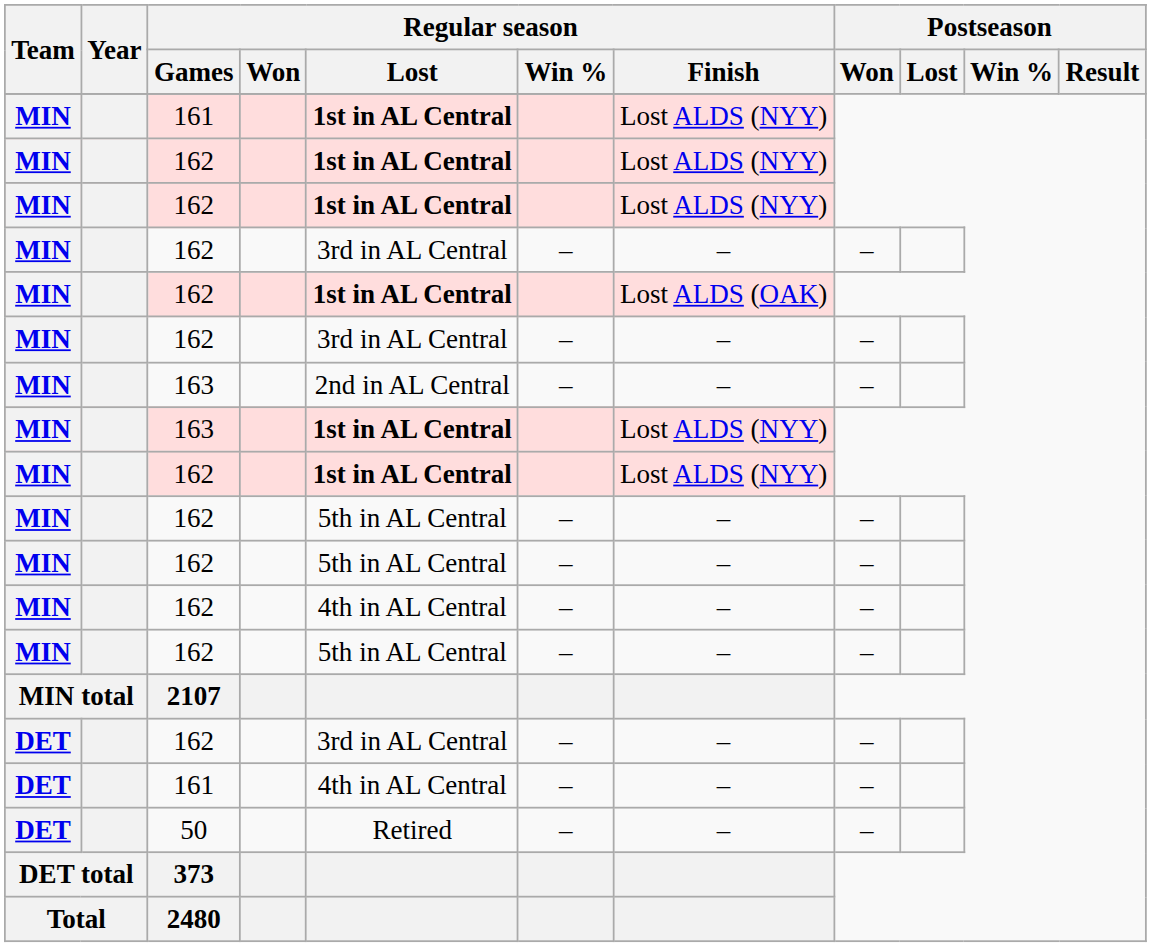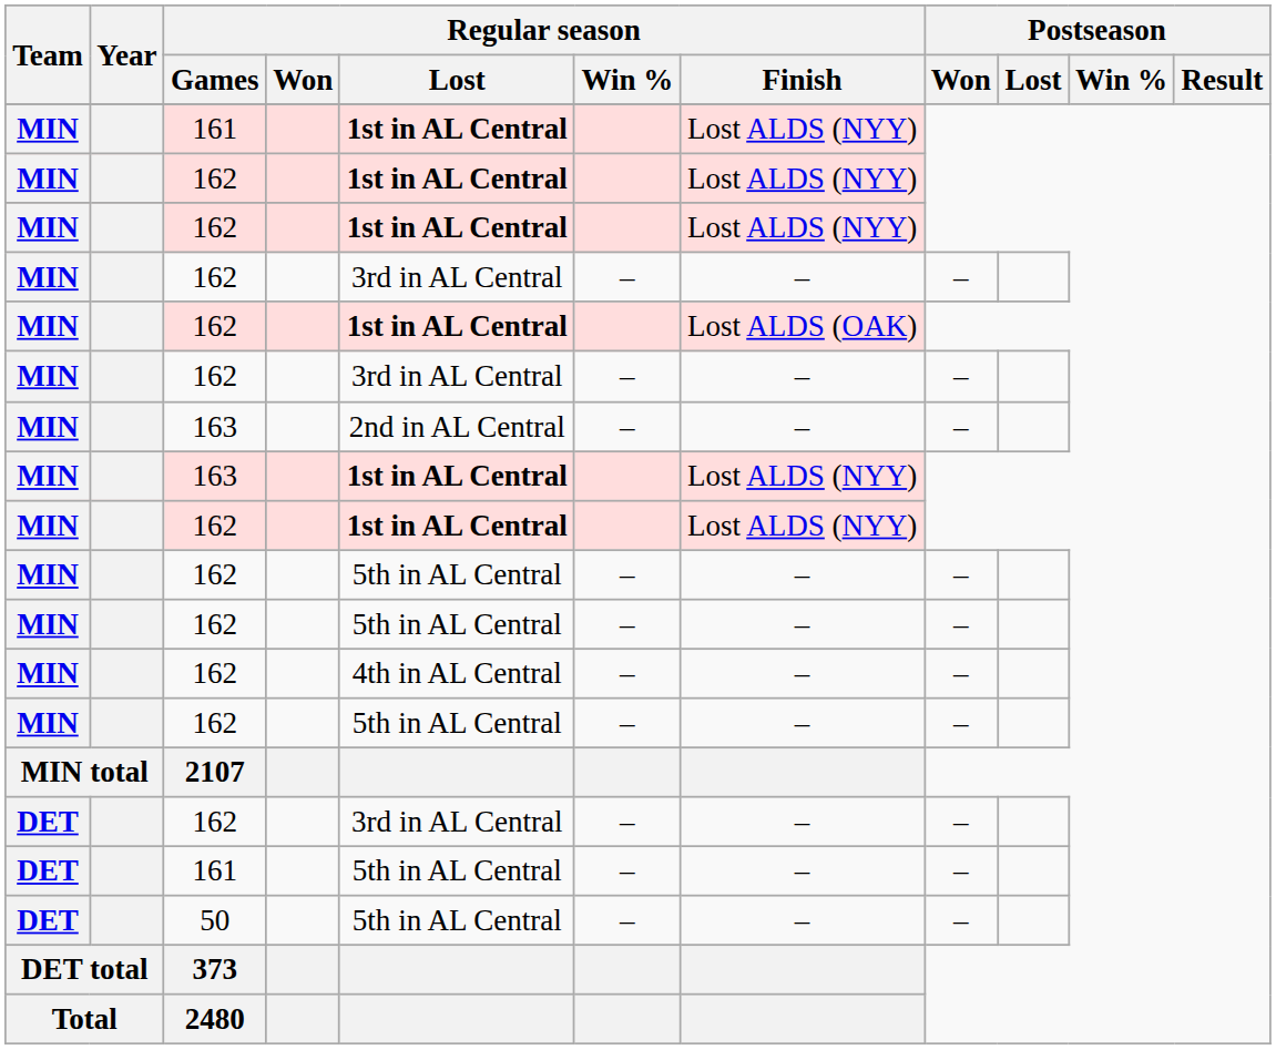 <table class="wikitable" style="font-size: 95%; text-align:center;">
 <tr>
 <th rowspan="2">Team</th>
 <th rowspan="2">Year</th>
 <th colspan="5">Regular season</th>
 <th colspan="4">Postseason</th>
 </tr>
 <tr>
 <th>Games</th>
 <th>Won</th>
 <th>Lost</th>
 <th>Win %</th>
 <th>Finish</th>
 <th>Won</th>
 <th>Lost</th>
 <th>Win %</th>
 <th>Result</th>
 </tr>
 <tr>
 </tr>
 <tr style="background:#fdd">
 <th><a href='#'>MIN</a></th>
 <th></th>
 <td>161</td>
 <td></td>
 <td><strong>1st in AL Central</strong></td>
 <td></td>
 <td>Lost <a href='#'>ALDS</a> (<a href='#'>NYY</a>)</td>
 </tr>
 <tr style="background:#fdd">
 <th><a href='#'>MIN</a></th>
 <th></th>
 <td>162</td>
 <td></td>
 <td><strong>1st in AL Central</strong></td>
 <td></td>
 <td>Lost <a href='#'>ALDS</a> (<a href='#'>NYY</a>)</td>
 </tr>
 <tr style="background:#fdd">
 <th><a href='#'>MIN</a></th>
 <th></th>
 <td>162</td>
 <td></td>
 <td><strong>1st in AL Central</strong></td>
 <td></td>
 <td>Lost <a href='#'>ALDS</a> (<a href='#'>NYY</a>)</td>
 </tr>
 <tr>
 <th><a href='#'>MIN</a></th>
 <th></th>
 <td>162</td>
 <td></td>
 <td>3rd in AL Central</td>
 <td>–</td>
 <td>–</td>
 <td>–</td>
 <td></td>
 </tr>
 <tr style="background:#fdd">
 <th><a href='#'>MIN</a></th>
 <th></th>
 <td>162</td>
 <td></td>
 <td><strong>1st in AL Central</strong></td>
 <td></td>
 <td>Lost <a href='#'>ALDS</a> (<a href='#'>OAK</a>)</td>
 </tr>
 <tr>
 <th><a href='#'>MIN</a></th>
 <th></th>
 <td>162</td>
 <td></td>
 <td>3rd in AL Central</td>
 <td>–</td>
 <td>–</td>
 <td>–</td>
 <td></td>
 </tr>
 <tr>
 <th><a href='#'>MIN</a></th>
 <th></th>
 <td>163</td>
 <td></td>
 <td>2nd in AL Central</td>
 <td>–</td>
 <td>–</td>
 <td>–</td>
 <td></td>
 </tr>
 <tr style="background:#fdd">
 <th><a href='#'>MIN</a></th>
 <th></th>
 <td>163</td>
 <td></td>
 <td><strong>1st in AL Central</strong></td>
 <td></td>
 <td>Lost <a href='#'>ALDS</a> (<a href='#'>NYY</a>)</td>
 </tr>
 <tr style="background:#fdd">
 <th><a href='#'>MIN</a></th>
 <th></th>
 <td>162</td>
 <td></td>
 <td><strong>1st in AL Central</strong></td>
 <td></td>
 <td>Lost <a href='#'>ALDS</a> (<a href='#'>NYY</a>)</td>
 </tr>
 <tr>
 <th><a href='#'>MIN</a></th>
 <th></th>
 <td>162</td>
 <td></td>
 <td>5th in AL Central</td>
 <td>–</td>
 <td>–</td>
 <td>–</td>
 <td></td>
 </tr>
 <tr>
 <th><a href='#'>MIN</a></th>
 <th></th>
 <td>162</td>
 <td></td>
 <td>5th in AL Central</td>
 <td>–</td>
 <td>–</td>
 <td>–</td>
 <td></td>
 </tr>
 <tr>
 <th><a href='#'>MIN</a></th>
 <th></th>
 <td>162</td>
 <td></td>
 <td>4th in AL Central</td>
 <td>–</td>
 <td>–</td>
 <td>–</td>
 <td></td>
 </tr>
 <tr>
 <th><a href='#'>MIN</a></th>
 <th></th>
 <td>162</td>
 <td></td>
 <td>5th in AL Central</td>
 <td>–</td>
 <td>–</td>
 <td>–</td>
 <td></td>
 </tr>
 <tr>
 <th colspan="2">MIN total</th>
 <th>2107</th>
 <th></th>
 <th></th>
 <th></th>
 <th></th>
 </tr>
 <tr>
 <th><a href='#'>DET</a></th>
 <th></th>
 <td>162</td>
 <td></td>
 <td>3rd in AL Central</td>
 <td>–</td>
 <td>–</td>
 <td>–</td>
 <td></td>
 </tr>
 <tr>
 <th><a href='#'>DET</a></th>
 <th></th>
 <td>161</td>
 <td></td>
-<td>4th in AL Central</td>
+<td>5th in AL Central</td>
 <td>–</td>
 <td>–</td>
 <td>–</td>
 <td></td>
 </tr>
 <tr>
 <th><a href='#'>DET</a></th>
 <th></th>
 <td>50</td>
 <td></td>
-<td>Retired</td>
+<td>5th in AL Central</td>
 <td>–</td>
 <td>–</td>
 <td>–</td>
 <td></td>
 </tr>
 <tr>
 <th colspan="2">DET total</th>
 <th>373</th>
 <th></th>
 <th></th>
 <th></th>
 <th></th>
 </tr>
 <tr>
 <th colspan="2">Total</th>
 <th>2480</th>
 <th></th>
 <th></th>
 <th></th>
 <th></th>
 </tr>
 </table>
